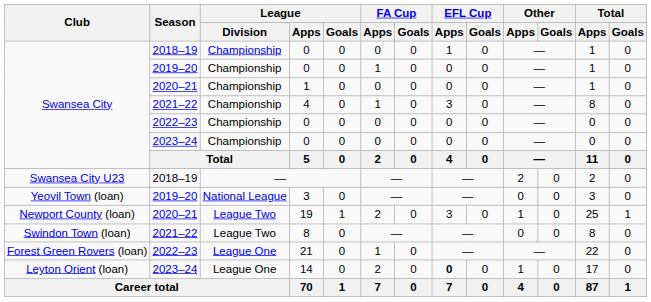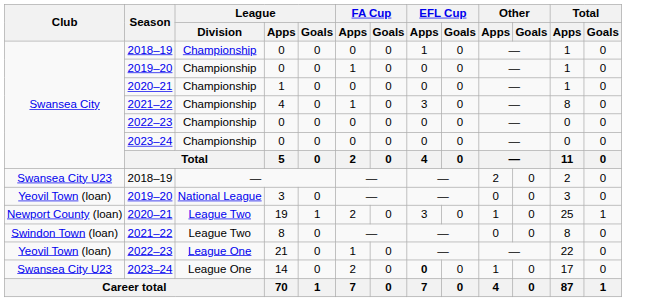 <table class=wikitable style="text-align: center">
 <tr>
 <th rowspan=2>Club</th>
 <th rowspan=2>Season</th>
 <th colspan=3>League</th>
 <th colspan=2><a href='#'>FA Cup</a></th>
 <th colspan=2><a href='#'>EFL Cup</a></th>
 <th colspan=2>Other</th>
 <th colspan=2>Total</th>
 </tr>
 <tr>
 <th>Division</th>
 <th>Apps</th>
 <th>Goals</th>
 <th>Apps</th>
 <th>Goals</th>
 <th>Apps</th>
 <th>Goals</th>
 <th>Apps</th>
 <th>Goals</th>
 <th>Apps</th>
 <th>Goals</th>
 </tr>
 <tr>
 <td rowspan=7><a href='#'>Swansea City</a></td>
 <td><a href='#'>2018–19</a></td>
 <td><a href='#'>Championship</a></td>
 <td>0</td>
 <td>0</td>
 <td>0</td>
 <td>0</td>
 <td>1</td>
 <td>0</td>
 <td colspan=2>—</td>
 <td>1</td>
 <td>0</td>
 </tr>
 <tr>
 <td><a href='#'>2019–20</a></td>
 <td>Championship</td>
 <td>0</td>
 <td>0</td>
 <td>1</td>
 <td>0</td>
 <td>0</td>
 <td>0</td>
 <td colspan=2>—</td>
 <td>1</td>
 <td>0</td>
 </tr>
 <tr>
 <td><a href='#'>2020–21</a></td>
 <td>Championship</td>
 <td>1</td>
 <td>0</td>
 <td>0</td>
 <td>0</td>
 <td>0</td>
 <td>0</td>
 <td colspan=2>—</td>
 <td>1</td>
 <td>0</td>
 </tr>
 <tr>
 <td><a href='#'>2021–22</a></td>
 <td>Championship</td>
 <td>4</td>
 <td>0</td>
 <td>1</td>
 <td>0</td>
 <td>3</td>
 <td>0</td>
 <td colspan=2>—</td>
 <td>8</td>
 <td>0</td>
 </tr>
 <tr>
 <td><a href='#'>2022–23</a></td>
 <td>Championship</td>
 <td>0</td>
 <td>0</td>
 <td>0</td>
 <td>0</td>
 <td>0</td>
 <td>0</td>
 <td colspan=2>—</td>
 <td>0</td>
 <td>0</td>
 </tr>
 <tr>
 <td><a href='#'>2023–24</a></td>
 <td>Championship</td>
 <td>0</td>
 <td>0</td>
 <td>0</td>
 <td>0</td>
 <td>0</td>
 <td>0</td>
 <td colspan=2>—</td>
 <td>0</td>
 <td>0</td>
 </tr>
 <tr>
 <th colspan=2>Total</th>
 <th>5</th>
 <th>0</th>
 <th>2</th>
 <th>0</th>
 <th>4</th>
 <th>0</th>
 <th colspan=2>—</th>
 <th>11</th>
 <th>0</th>
 </tr>
 <tr>
 <td><a href='#'>Swansea City U23</a></td>
 <td>2018–19</td>
 <td colspan=3>—</td>
 <td colspan=2>—</td>
 <td colspan=2>—</td>
 <td>2</td>
 <td>0</td>
 <td>2</td>
 <td>0</td>
 </tr>
 <tr>
 <td><a href='#'>Yeovil Town</a> (loan)</td>
 <td><a href='#'>2019–20</a></td>
 <td><a href='#'>National League</a></td>
 <td>3</td>
 <td>0</td>
 <td colspan=2>—</td>
 <td colspan=2>—</td>
 <td>0</td>
 <td>0</td>
 <td>3</td>
 <td>0</td>
 </tr>
 <tr>
 <td><a href='#'>Newport County</a> (loan)</td>
 <td><a href='#'>2020–21</a></td>
 <td><a href='#'>League Two</a></td>
 <td>19</td>
 <td>1</td>
 <td>2</td>
 <td>0</td>
 <td>3</td>
 <td>0</td>
 <td>1</td>
 <td>0</td>
 <td>25</td>
 <td>1</td>
 </tr>
 <tr>
 <td><a href='#'>Swindon Town</a> (loan)</td>
 <td><a href='#'>2021–22</a></td>
 <td>League Two</td>
 <td>8</td>
 <td>0</td>
 <td colspan=2>—</td>
 <td colspan=2>—</td>
 <td>0</td>
 <td>0</td>
 <td>8</td>
 <td>0</td>
 </tr>
 <tr>
-<td><a href='#'>Forest Green Rovers</a> (loan)</td>
+<td><a href='#'>Yeovil Town</a> (loan)</td>
 <td><a href='#'>2022–23</a></td>
 <td><a href='#'>League One</a></td>
 <td>21</td>
 <td>0</td>
 <td>1</td>
 <td>0</td>
 <td colspan=2>—</td>
 <td colspan=2>—</td>
 <td>22</td>
 <td>0</td>
 </tr>
 <tr>
-<td><a href='#'>Leyton Orient</a> (loan)</td>
+<td><a href='#'>Swansea City U23</a></td>
 <td><a href='#'>2023–24</a></td>
 <td>League One</td>
 <td>14</td>
 <td>0</td>
 <td>2</td>
 <td>0</td>
 <td><strong>0</strong></td>
 <td>0</td>
 <td>1</td>
 <td>0</td>
 <td>17</td>
 <td>0</td>
 </tr>
 <tr>
 <th colspan=3>Career total</th>
 <th>70</th>
 <th>1</th>
 <th>7</th>
 <th>0</th>
 <th>7</th>
 <th>0</th>
 <th>4</th>
 <th>0</th>
 <th>87</th>
 <th>1</th>
 </tr>
 </table>
